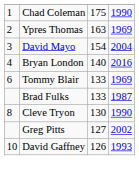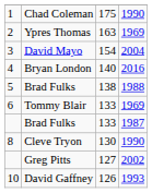 <table class="wikitable">
 <tr>
 </tr>
 <tr>
 <td>1</td>
 <td>Chad Coleman</td>
 <td>175</td>
 <td><a href='#'>1990</a></td>
 </tr>
 <tr>
 <td>2</td>
 <td>Ypres Thomas</td>
 <td>163</td>
 <td><a href='#'>1969</a></td>
 </tr>
 <tr>
 <td>3</td>
 <td><a href='#'>David Mayo</a></td>
 <td>154</td>
 <td><a href='#'>2004</a></td>
 </tr>
 <tr>
 <td>4</td>
 <td>Bryan London</td>
 <td>140</td>
 <td><a href='#'>2016</a></td>
+</tr>
+<tr>
+<td>5</td>
+<td>Brad Fulks</td>
+<td>138</td>
+<td><a href='#'>1988</a></td>
 </tr>
 <tr>
 <td>6</td>
 <td>Tommy Blair</td>
 <td>133</td>
 <td><a href='#'>1969</a></td>
 </tr>
 <tr>
 <td></td>
 <td>Brad Fulks</td>
 <td>133</td>
 <td><a href='#'>1987</a></td>
 </tr>
 <tr>
 <td>8</td>
 <td>Cleve Tryon</td>
 <td>130</td>
 <td><a href='#'>1990</a></td>
 </tr>
 <tr>
 <td></td>
 <td>Greg Pitts</td>
 <td>127</td>
 <td><a href='#'>2002</a></td>
 </tr>
 <tr>
 <td>10</td>
 <td>David Gaffney</td>
 <td>126</td>
 <td><a href='#'>1993</a></td>
 </tr>
 </table>
